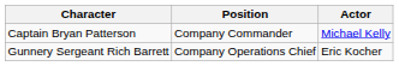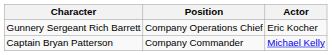 <table class="wikitable">
 <tr>
 <th>Character</th>
 <th>Position</th>
 <th>Actor</th>
 </tr>
 <tr>
+<td>Gunnery Sergeant Rich Barrett</td>
+<td>Company Operations Chief</td>
+<td>Eric Kocher</td>
+</tr>
+<tr>
 <td>Captain Bryan Patterson</td>
 <td>Company Commander</td>
 <td><a href='#'>Michael Kelly</a></td>
 </tr>
-<tr>
-<td>Gunnery Sergeant Rich Barrett</td>
-<td>Company Operations Chief</td>
-<td>Eric Kocher</td>
-</tr>
 </table>
